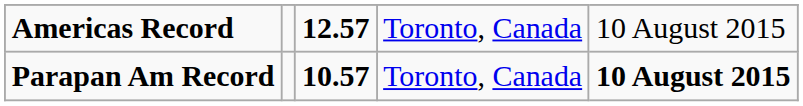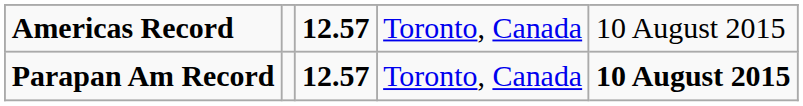 <table class="wikitable">
 <tr>
 <td><strong>Americas Record</strong></td>
 <td></td>
 <td><strong>12.57</strong></td>
 <td><a href='#'>Toronto</a>, <a href='#'>Canada</a></td>
 <td>10 August 2015</td>
 </tr>
 <tr>
 <td><strong>Parapan Am Record</strong></td>
 <td></td>
-<td><strong>10.57</strong></td>
+<td><strong>12.57</strong></td>
 <td><a href='#'>Toronto</a>, <a href='#'>Canada</a></td>
 <td><strong>10 August 2015</strong></td>
 </tr>
 </table>
